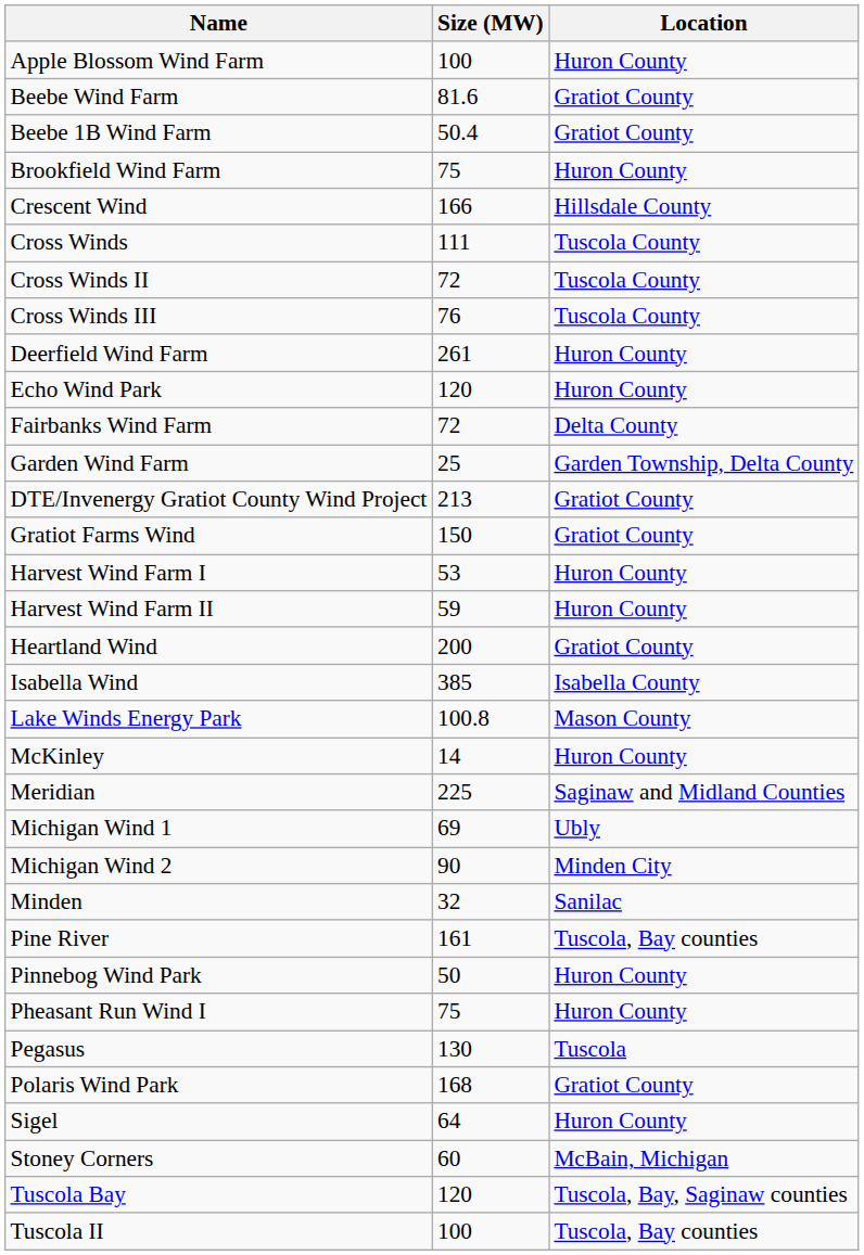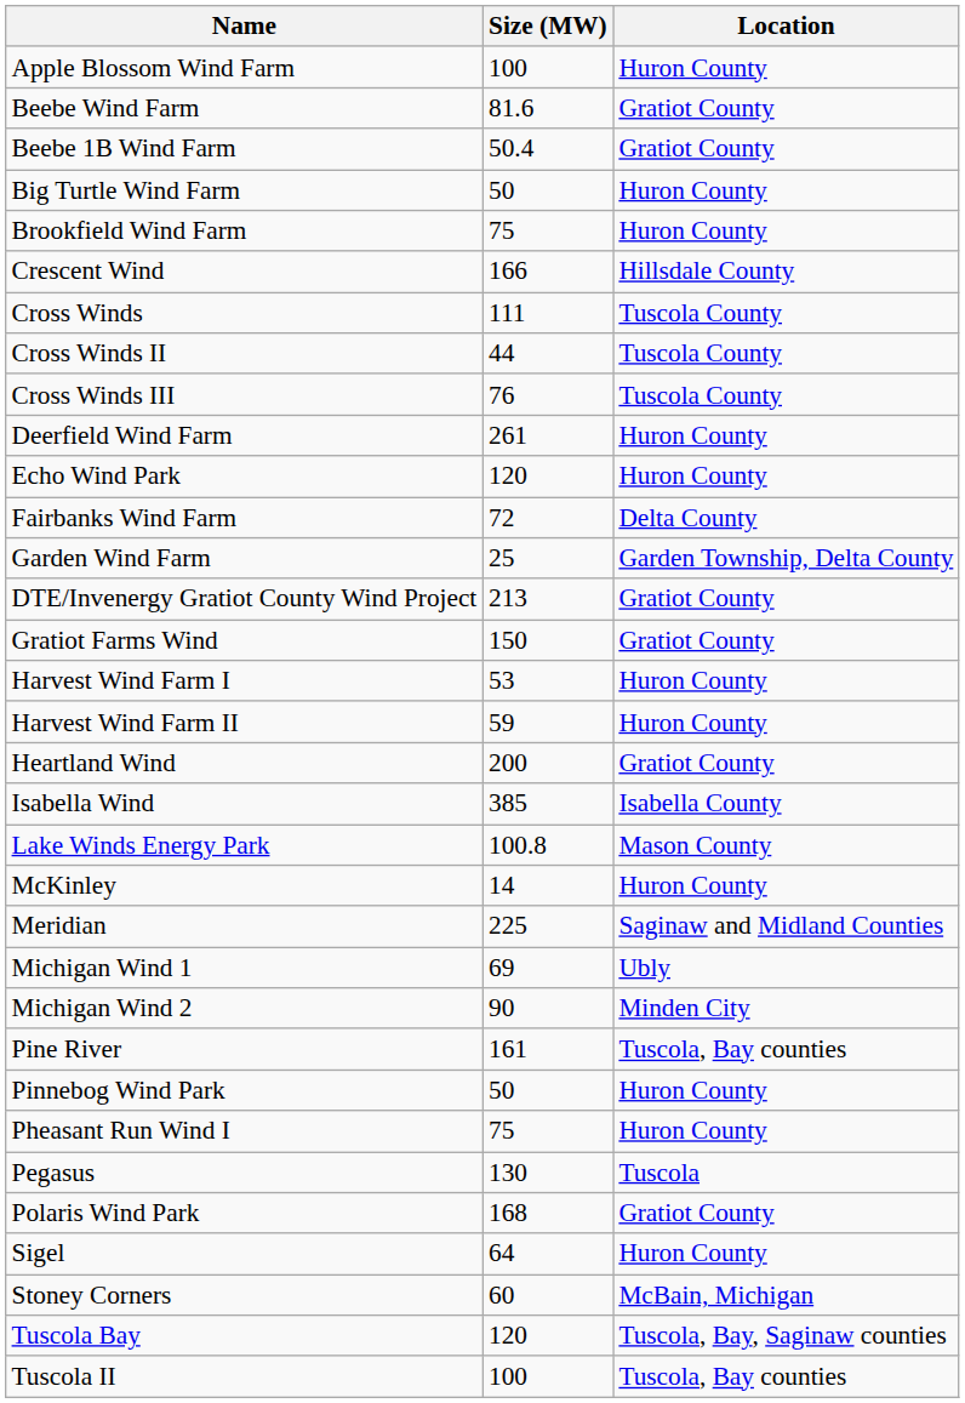 <table class="wikitable sortable">
 <tr>
 <th>Name</th>
 <th>Size (MW)</th>
 <th>Location</th>
 </tr>
 <tr>
 <td>Apple Blossom Wind Farm</td>
 <td>100</td>
 <td><a href='#'>Huron County</a></td>
 </tr>
 <tr>
 <td>Beebe Wind Farm</td>
 <td>81.6</td>
 <td><a href='#'>Gratiot County</a></td>
 </tr>
 <tr>
 <td>Beebe 1B Wind Farm</td>
 <td>50.4</td>
 <td><a href='#'>Gratiot County</a></td>
 </tr>
 <tr>
+<td>Big Turtle Wind Farm</td>
+<td>50</td>
+<td><a href='#'>Huron County</a></td>
+</tr>
+<tr>
 <td>Brookfield Wind Farm</td>
 <td>75</td>
 <td><a href='#'>Huron County</a></td>
 </tr>
 <tr>
 <td>Crescent Wind</td>
 <td>166</td>
 <td><a href='#'>Hillsdale County</a></td>
 </tr>
 <tr>
 <td>Cross Winds</td>
 <td>111</td>
 <td><a href='#'>Tuscola County</a></td>
 </tr>
 <tr>
 <td>Cross Winds II</td>
-<td>72</td>
+<td>44</td>
 <td><a href='#'>Tuscola County</a></td>
 </tr>
 <tr>
 <td>Cross Winds III</td>
 <td>76</td>
 <td><a href='#'>Tuscola County</a></td>
 </tr>
 <tr>
 <td>Deerfield Wind Farm</td>
 <td>261</td>
 <td><a href='#'>Huron County</a></td>
 </tr>
 <tr>
 <td>Echo Wind Park</td>
 <td>120</td>
 <td><a href='#'>Huron County</a></td>
 </tr>
 <tr>
 <td>Fairbanks Wind Farm</td>
 <td>72</td>
 <td><a href='#'>Delta County</a></td>
 </tr>
 <tr>
 <td>Garden Wind Farm</td>
 <td>25</td>
 <td><a href='#'>Garden Township, Delta County</a></td>
 </tr>
 <tr>
 <td>DTE/Invenergy Gratiot County Wind Project</td>
 <td>213</td>
 <td><a href='#'>Gratiot County</a></td>
 </tr>
 <tr>
 <td>Gratiot Farms Wind</td>
 <td>150</td>
 <td><a href='#'>Gratiot County</a></td>
 </tr>
 <tr>
 <td>Harvest Wind Farm I</td>
 <td>53</td>
 <td><a href='#'>Huron County</a></td>
 </tr>
 <tr>
 <td>Harvest Wind Farm II</td>
 <td>59</td>
 <td><a href='#'>Huron County</a></td>
 </tr>
 <tr>
 <td>Heartland Wind</td>
 <td>200</td>
 <td><a href='#'>Gratiot County</a></td>
 </tr>
 <tr>
 <td>Isabella Wind</td>
 <td>385</td>
 <td><a href='#'>Isabella County</a></td>
 </tr>
 <tr>
 <td><a href='#'>Lake Winds Energy Park</a></td>
 <td>100.8</td>
 <td><a href='#'>Mason County</a></td>
 </tr>
 <tr>
 <td>McKinley</td>
 <td>14</td>
 <td><a href='#'>Huron County</a></td>
 </tr>
 <tr>
 <td>Meridian</td>
 <td>225</td>
 <td><a href='#'>Saginaw</a> and <a href='#'>Midland Counties</a></td>
 </tr>
 <tr>
 <td>Michigan Wind 1</td>
 <td>69</td>
 <td><a href='#'>Ubly</a></td>
 </tr>
 <tr>
 <td>Michigan Wind 2</td>
 <td>90</td>
 <td><a href='#'>Minden City</a></td>
 </tr>
 <tr>
-<td>Minden</td>
-<td>32</td>
-<td><a href='#'>Sanilac</a></td>
-</tr>
-<tr>
 <td>Pine River</td>
 <td>161</td>
 <td><a href='#'>Tuscola</a>, <a href='#'>Bay</a> counties</td>
 </tr>
 <tr>
 <td>Pinnebog Wind Park</td>
 <td>50</td>
 <td><a href='#'>Huron County</a></td>
 </tr>
 <tr>
 <td>Pheasant Run Wind I</td>
 <td>75</td>
 <td><a href='#'>Huron County</a></td>
 </tr>
 <tr>
 <td>Pegasus</td>
 <td>130</td>
 <td><a href='#'>Tuscola</a></td>
 </tr>
 <tr>
 <td>Polaris Wind Park</td>
 <td>168</td>
 <td><a href='#'>Gratiot County</a></td>
 </tr>
 <tr>
 <td>Sigel</td>
 <td>64</td>
 <td><a href='#'>Huron County</a></td>
 </tr>
 <tr>
 <td>Stoney Corners</td>
 <td>60</td>
 <td><a href='#'>McBain, Michigan</a></td>
 </tr>
 <tr>
 <td><a href='#'>Tuscola Bay</a></td>
 <td>120</td>
 <td><a href='#'>Tuscola</a>, <a href='#'>Bay</a>, <a href='#'>Saginaw</a> counties</td>
 </tr>
 <tr>
 <td>Tuscola II</td>
 <td>100</td>
 <td><a href='#'>Tuscola</a>, <a href='#'>Bay</a> counties</td>
 </tr>
 <tr>
 </tr>
 </table>
